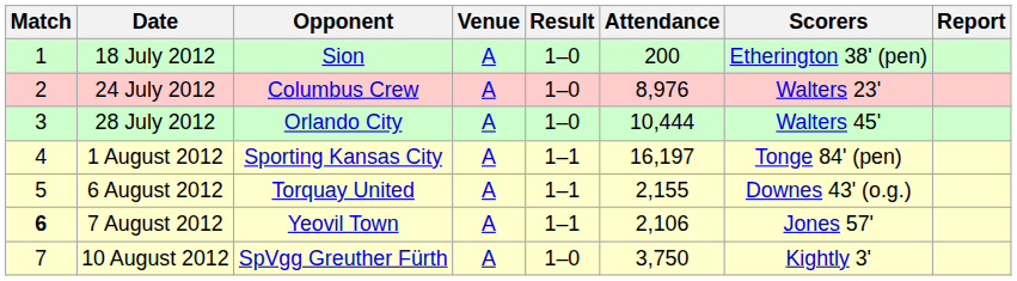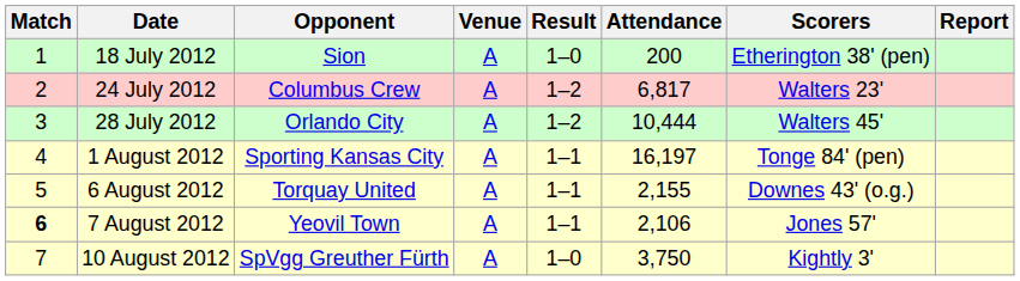 <table class="wikitable" style="font-size:100%; text-align:center">
 <tr>
 <th>Match</th>
 <th>Date</th>
 <th>Opponent</th>
 <th>Venue</th>
 <th>Result</th>
 <th>Attendance</th>
 <th>Scorers</th>
 <th>Report</th>
 </tr>
 <tr style="background: #CCFFCC;">
 <td>1</td>
 <td>18 July 2012</td>
 <td><a href='#'>Sion</a></td>
 <td><a href='#'>A</a></td>
 <td>1–0</td>
 <td>200</td>
 <td><a href='#'>Etherington</a> 38' (pen)</td>
 <td></td>
 </tr>
 <tr style="background: #FFCCCC;">
 <td>2</td>
 <td>24 July 2012</td>
 <td><a href='#'>Columbus Crew</a></td>
 <td><a href='#'>A</a></td>
-<td>1–0</td>
-<td>8,976</td>
+<td>1–2</td>
+<td>6,817</td>
 <td><a href='#'>Walters</a> 23'</td>
 <td></td>
 </tr>
 <tr style="background: #CCFFCC;">
 <td>3</td>
 <td>28 July 2012</td>
 <td><a href='#'>Orlando City</a></td>
 <td><a href='#'>A</a></td>
-<td>1–0</td>
+<td>1–2</td>
 <td>10,444</td>
 <td><a href='#'>Walters</a> 45'</td>
 <td></td>
 </tr>
 <tr style="background: #FFFFCC;">
 <td>4</td>
 <td>1 August 2012</td>
 <td><a href='#'>Sporting Kansas City</a></td>
 <td><a href='#'>A</a></td>
 <td>1–1</td>
 <td>16,197</td>
 <td><a href='#'>Tonge</a> 84' (pen)</td>
 <td></td>
 </tr>
 <tr style="background: #FFFFCC;">
 <td>5</td>
 <td>6 August 2012</td>
 <td><a href='#'>Torquay United</a></td>
 <td><a href='#'>A</a></td>
 <td>1–1</td>
 <td>2,155</td>
 <td><a href='#'>Downes</a> 43' (o.g.)</td>
 <td></td>
 </tr>
 <tr style="background: #FFFFCC;">
 <td><strong>6</strong></td>
 <td>7 August 2012</td>
 <td><a href='#'>Yeovil Town</a></td>
 <td><a href='#'>A</a></td>
 <td>1–1</td>
 <td>2,106</td>
 <td><a href='#'>Jones</a> 57'</td>
 <td></td>
 </tr>
 <tr style="background: #FFFFCC;">
 <td>7</td>
 <td>10 August 2012</td>
 <td><a href='#'>SpVgg Greuther Fürth</a></td>
 <td><a href='#'>A</a></td>
 <td>1–0</td>
 <td>3,750</td>
 <td><a href='#'>Kightly</a> 3'</td>
 <td></td>
 </tr>
 </table>
